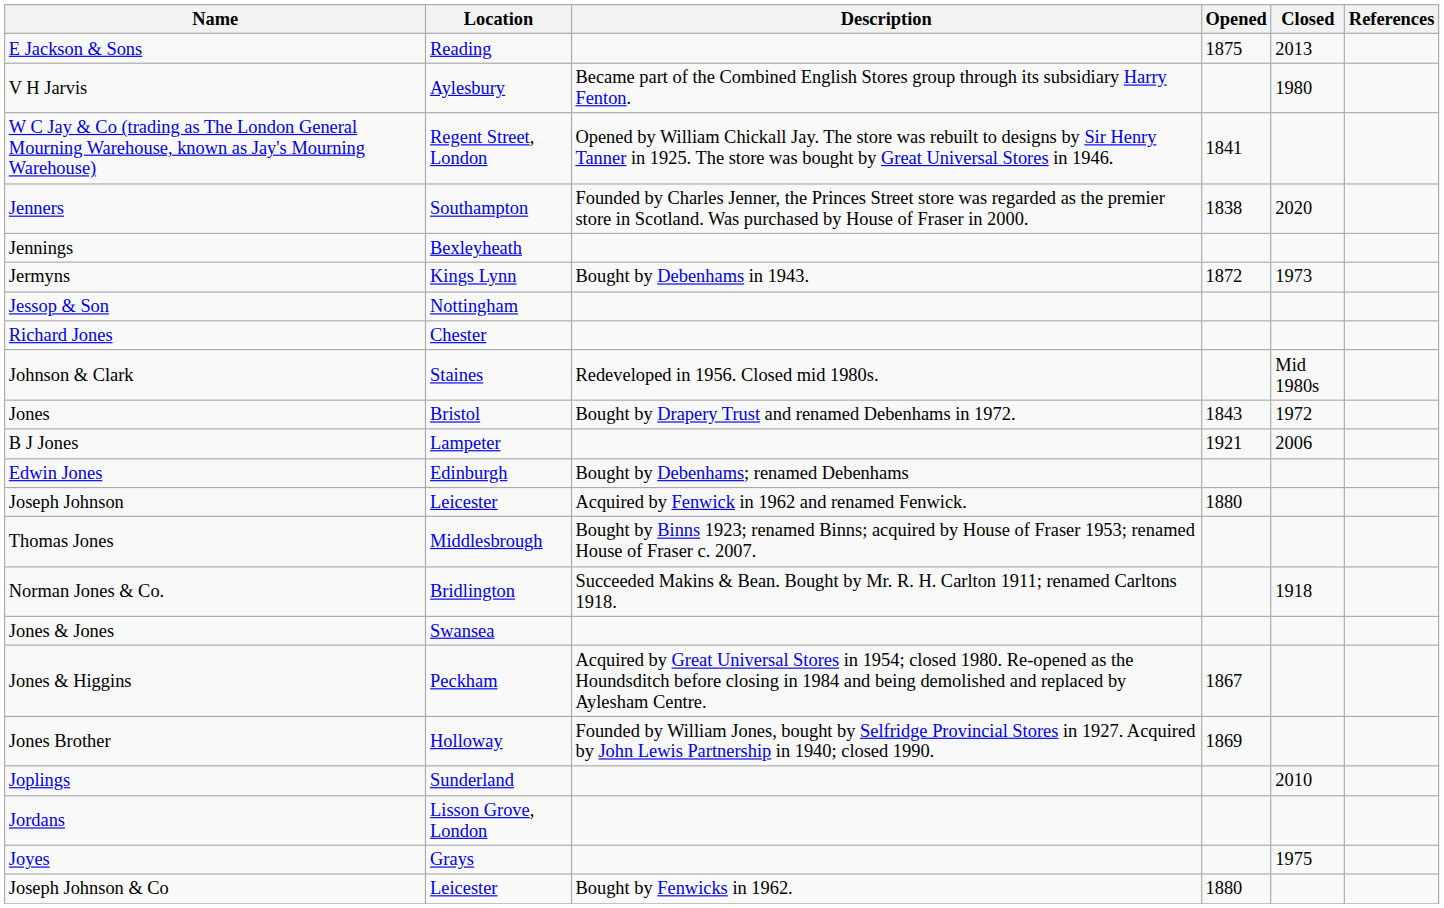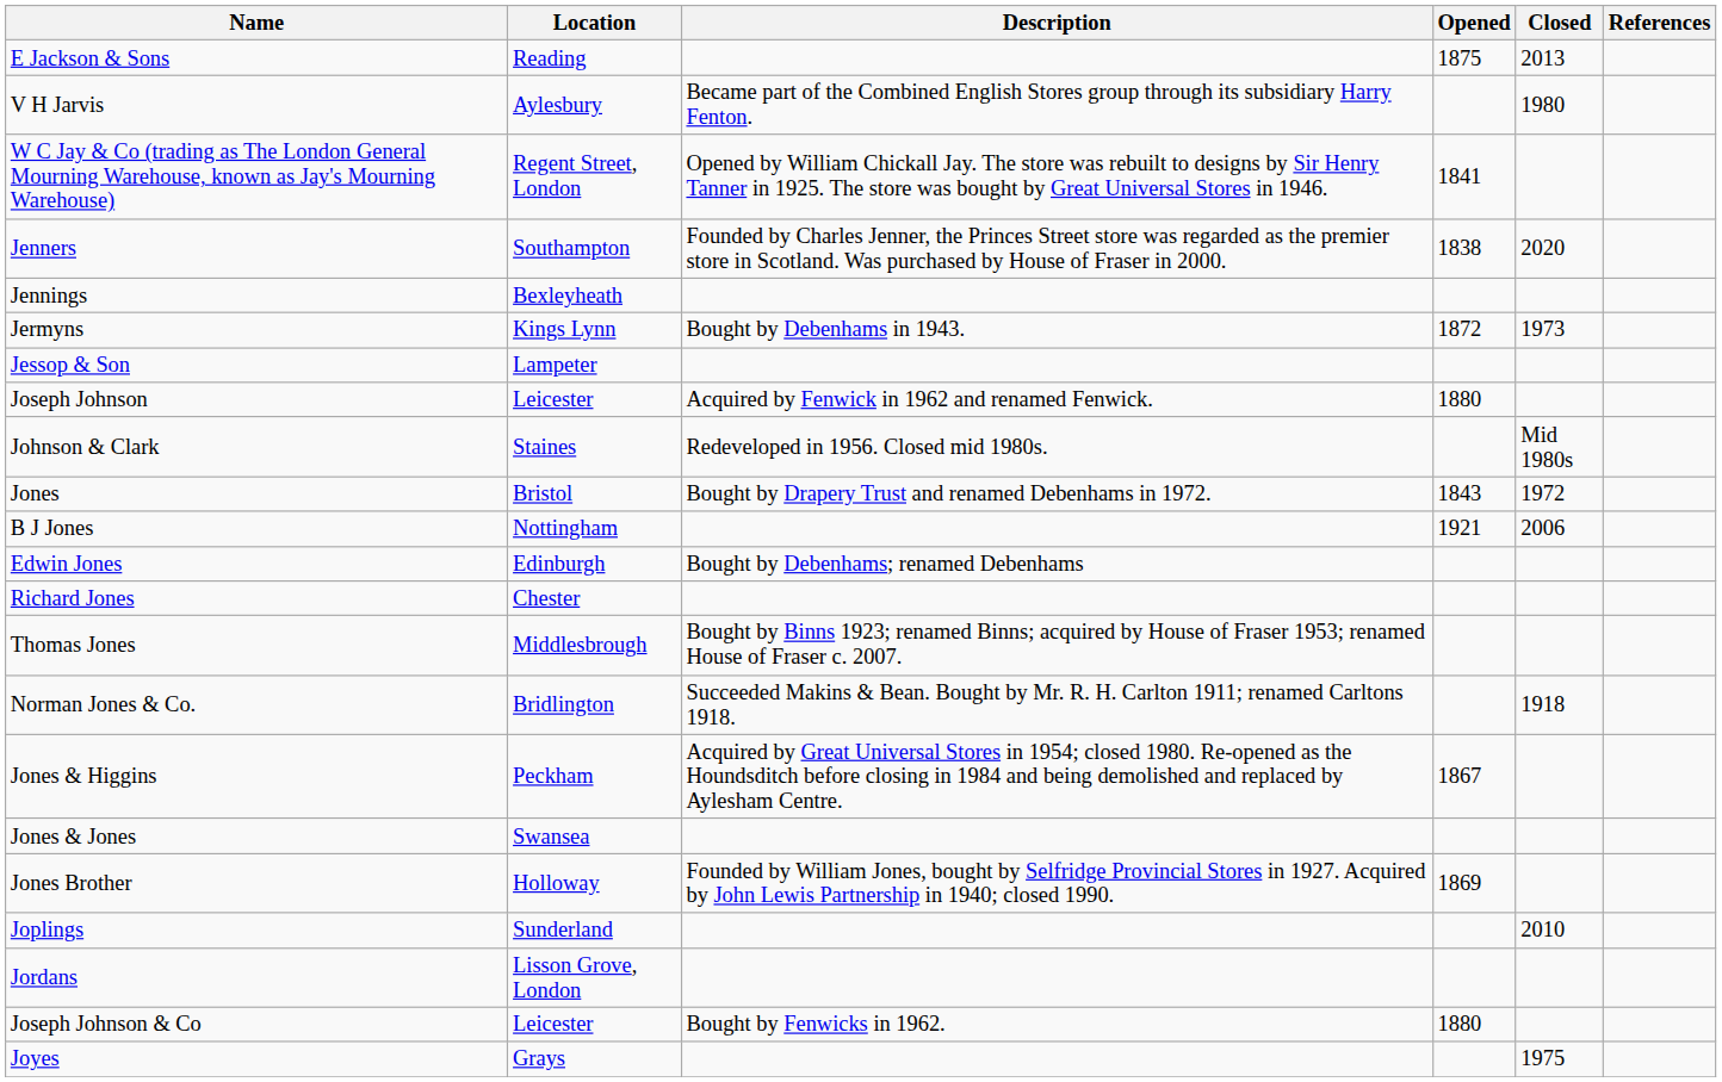 <table class="wikitable">
 <tr>
 <th>Name</th>
 <th>Location</th>
 <th>Description</th>
 <th>Opened</th>
 <th>Closed</th>
 <th>References</th>
 </tr>
 <tr>
 <td><a href='#'>E Jackson & Sons</a></td>
 <td><a href='#'>Reading</a></td>
 <td></td>
 <td>1875</td>
 <td>2013</td>
 <td></td>
 </tr>
 <tr>
 <td>V H Jarvis</td>
 <td><a href='#'>Aylesbury</a></td>
 <td>Became part of the Combined English Stores group through its subsidiary <a href='#'>Harry Fenton</a>.</td>
 <td></td>
 <td>1980</td>
 <td></td>
 </tr>
 <tr>
 <td><a href='#'>W C Jay & Co (trading as The London General Mourning Warehouse, known as Jay's Mourning Warehouse)</a></td>
 <td><a href='#'>Regent Street</a>, <a href='#'>London</a></td>
 <td>Opened by William Chickall Jay. The store was rebuilt to designs by <a href='#'>Sir Henry Tanner</a> in 1925. The store was bought by <a href='#'>Great Universal Stores</a> in 1946.</td>
 <td>1841</td>
 <td></td>
 <td></td>
 </tr>
 <tr>
 <td><a href='#'>Jenners</a></td>
 <td><a href='#'>Southampton</a></td>
 <td>Founded by Charles Jenner, the Princes Street store was regarded as the premier store in Scotland. Was purchased by House of Fraser in 2000.</td>
 <td>1838</td>
 <td>2020</td>
 <td></td>
 </tr>
 <tr>
 <td>Jennings</td>
 <td><a href='#'>Bexleyheath</a></td>
 <td></td>
 <td></td>
 <td></td>
 <td></td>
 </tr>
 <tr>
 <td>Jermyns</td>
 <td><a href='#'>Kings Lynn</a></td>
 <td>Bought by <a href='#'>Debenhams</a> in 1943.</td>
 <td>1872</td>
 <td>1973</td>
 <td></td>
 </tr>
 <tr>
 <td><a href='#'>Jessop & Son</a></td>
-<td><a href='#'>Nottingham</a></td>
+<td><a href='#'>Lampeter</a></td>
 <td></td>
 <td></td>
 <td></td>
 <td></td>
 </tr>
 <tr>
-<td><a href='#'>Richard Jones</a></td>
-<td><a href='#'>Chester</a></td>
-<td></td>
-<td></td>
+<td>Joseph Johnson</td>
+<td><a href='#'>Leicester</a></td>
+<td>Acquired by <a href='#'>Fenwick</a> in 1962 and renamed Fenwick.</td>
+<td>1880</td>
 <td></td>
 <td></td>
 </tr>
 <tr>
 <td>Johnson & Clark</td>
 <td><a href='#'>Staines</a></td>
 <td>Redeveloped in 1956. Closed mid 1980s.</td>
 <td></td>
 <td>Mid 1980s</td>
 <td></td>
 </tr>
 <tr>
 <td>Jones</td>
 <td><a href='#'>Bristol</a></td>
 <td>Bought by <a href='#'>Drapery Trust</a> and renamed Debenhams in 1972.</td>
 <td>1843</td>
 <td>1972</td>
 <td></td>
 </tr>
 <tr>
 <td>B J Jones</td>
-<td><a href='#'>Lampeter</a></td>
+<td><a href='#'>Nottingham</a></td>
 <td></td>
 <td>1921</td>
 <td>2006</td>
 <td></td>
 </tr>
 <tr>
 <td><a href='#'>Edwin Jones</a></td>
 <td><a href='#'>Edinburgh</a></td>
 <td>Bought by <a href='#'>Debenhams</a>; renamed Debenhams</td>
 <td></td>
 <td></td>
 <td></td>
 </tr>
 <tr>
-<td>Joseph Johnson</td>
-<td><a href='#'>Leicester</a></td>
-<td>Acquired by <a href='#'>Fenwick</a> in 1962 and renamed Fenwick.</td>
-<td>1880</td>
+<td><a href='#'>Richard Jones</a></td>
+<td><a href='#'>Chester</a></td>
+<td></td>
+<td></td>
 <td></td>
 <td></td>
 </tr>
 <tr>
 <td>Thomas Jones</td>
 <td><a href='#'>Middlesbrough</a></td>
 <td>Bought by <a href='#'>Binns</a> 1923; renamed Binns; acquired by House of Fraser 1953; renamed House of Fraser c. 2007.</td>
 <td></td>
 <td></td>
 <td></td>
 </tr>
 <tr>
 <td>Norman Jones & Co.</td>
 <td><a href='#'>Bridlington</a></td>
 <td>Succeeded Makins & Bean. Bought by Mr. R. H. Carlton 1911; renamed Carltons 1918.</td>
 <td></td>
 <td>1918</td>
 <td></td>
 </tr>
 <tr>
+<td>Jones & Higgins</td>
+<td><a href='#'>Peckham</a></td>
+<td>Acquired by <a href='#'>Great Universal Stores</a> in 1954; closed 1980. Re-opened as the Houndsditch before closing in 1984 and being demolished and replaced by Aylesham Centre.</td>
+<td>1867</td>
+<td></td>
+<td></td>
+</tr>
+<tr>
 <td>Jones & Jones</td>
 <td><a href='#'>Swansea</a></td>
 <td></td>
 <td></td>
-<td></td>
-<td></td>
-</tr>
-<tr>
-<td>Jones & Higgins</td>
-<td><a href='#'>Peckham</a></td>
-<td>Acquired by <a href='#'>Great Universal Stores</a> in 1954; closed 1980. Re-opened as the Houndsditch before closing in 1984 and being demolished and replaced by Aylesham Centre.</td>
-<td>1867</td>
 <td></td>
 <td></td>
 </tr>
 <tr>
 <td>Jones Brother</td>
 <td><a href='#'>Holloway</a></td>
 <td>Founded by William Jones, bought by <a href='#'>Selfridge Provincial Stores</a> in 1927. Acquired by <a href='#'>John Lewis Partnership</a> in 1940; closed 1990.</td>
 <td>1869</td>
 <td></td>
 <td></td>
 </tr>
 <tr>
 <td><a href='#'>Joplings</a></td>
 <td><a href='#'>Sunderland</a></td>
 <td></td>
 <td></td>
 <td>2010</td>
 <td></td>
 </tr>
 <tr>
 <td><a href='#'>Jordans</a></td>
 <td><a href='#'>Lisson Grove</a>, <a href='#'>London</a></td>
 <td></td>
 <td></td>
 <td></td>
 <td></td>
 </tr>
 <tr>
+<td>Joseph Johnson & Co</td>
+<td><a href='#'>Leicester</a></td>
+<td>Bought by <a href='#'>Fenwicks</a> in 1962.</td>
+<td>1880</td>
+<td></td>
+<td></td>
+</tr>
+<tr>
 <td><a href='#'>Joyes</a></td>
 <td><a href='#'>Grays</a></td>
 <td></td>
 <td></td>
 <td>1975</td>
 <td></td>
 </tr>
-<tr>
-<td>Joseph Johnson & Co</td>
-<td><a href='#'>Leicester</a></td>
-<td>Bought by <a href='#'>Fenwicks</a> in 1962.</td>
-<td>1880</td>
-<td></td>
-<td></td>
-</tr>
 </table>
